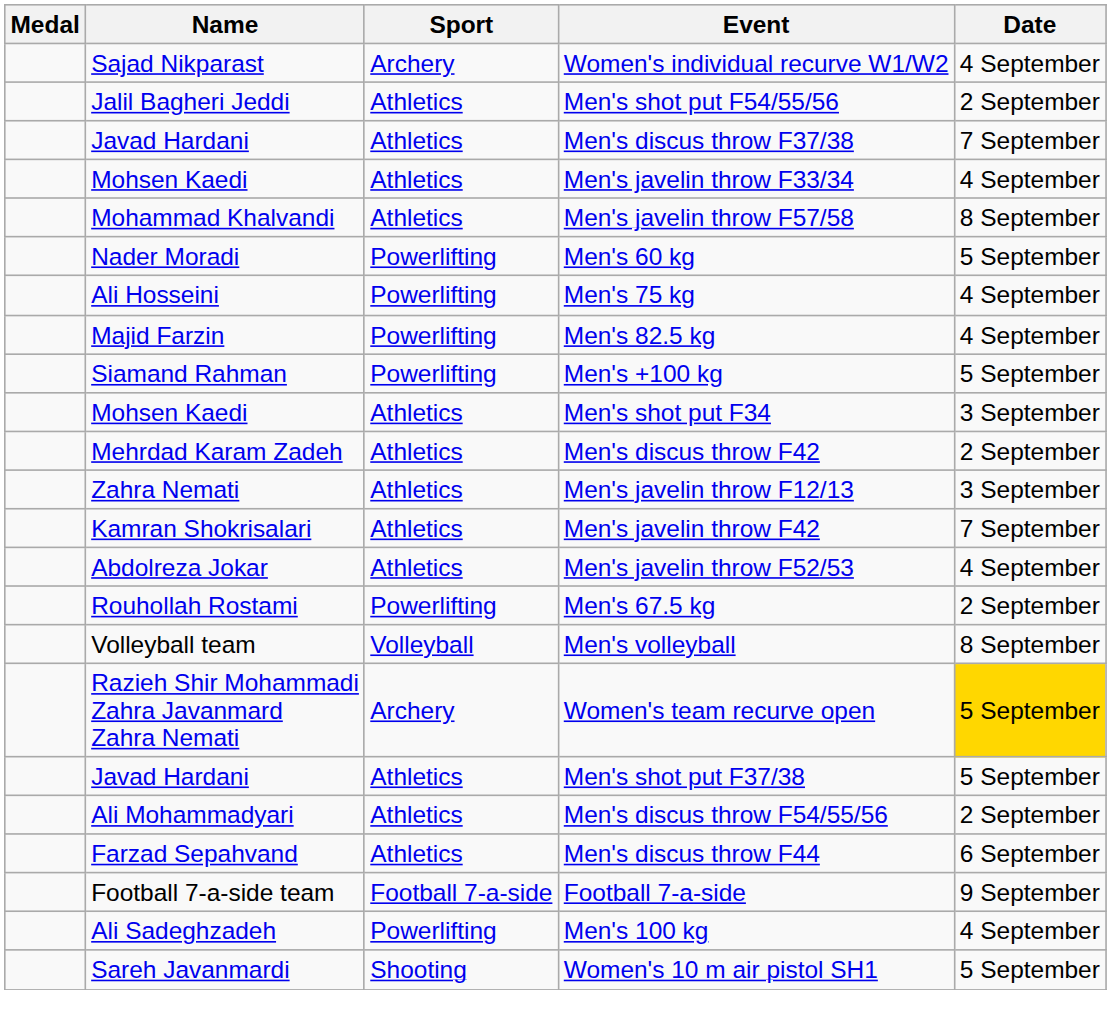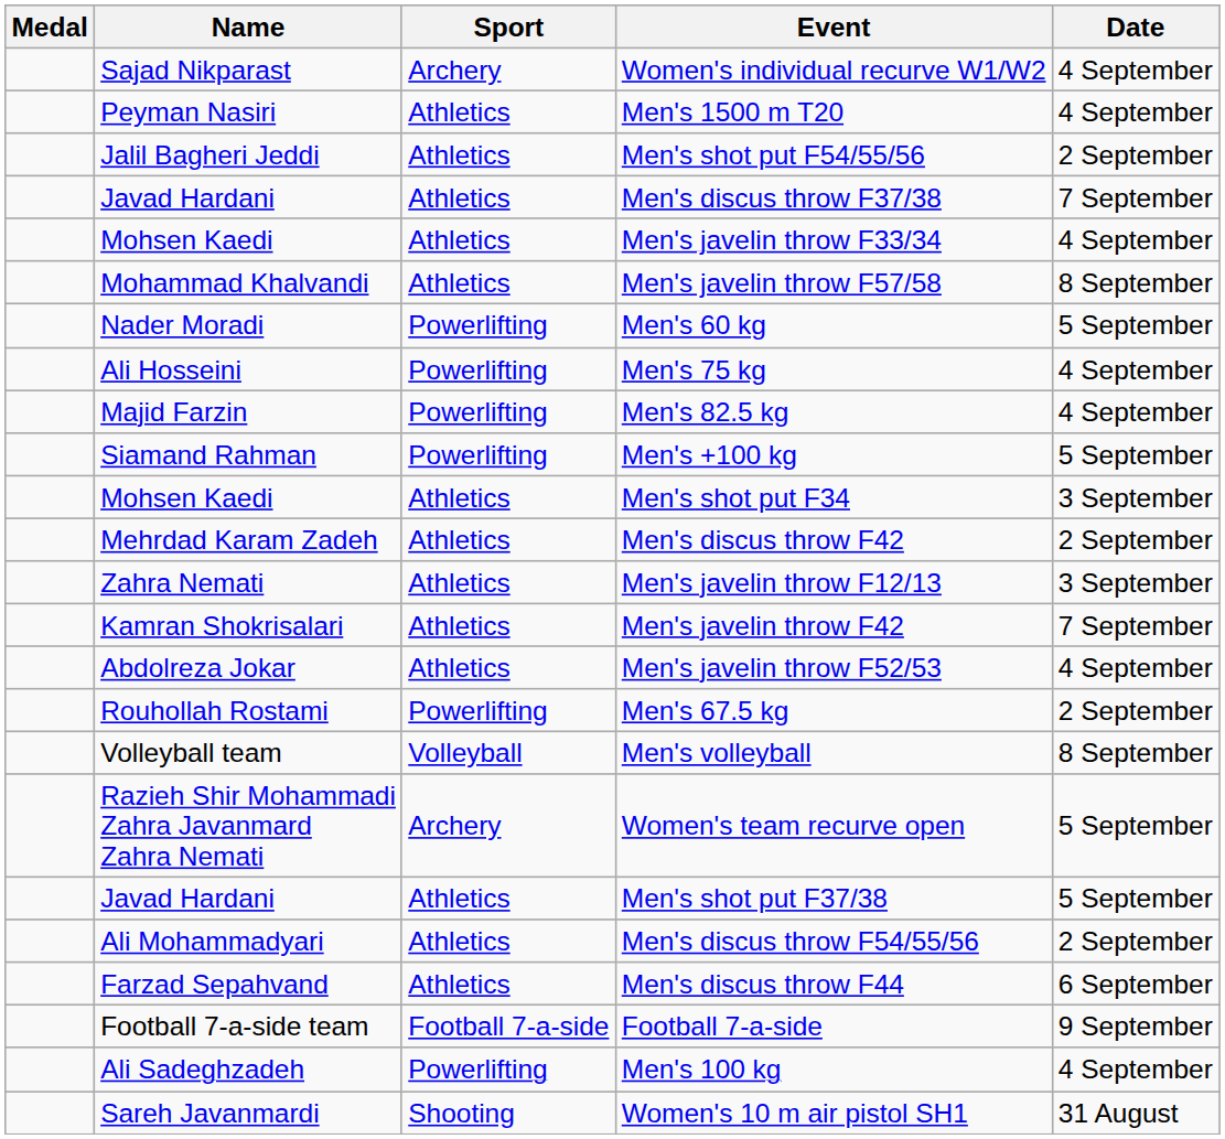 <table class="wikitable sortable" style="font-size:95%">
 <tr>
 <th>Medal</th>
 <th>Name</th>
 <th>Sport</th>
 <th>Event</th>
 <th>Date</th>
 </tr>
 <tr>
 <td></td>
 <td><a href='#'>Sajad Nikparast</a></td>
 <td><a href='#'>Archery</a></td>
 <td><a href='#'>Women's individual recurve W1/W2</a></td>
+<td>4 September</td>
+</tr>
+<tr>
+<td></td>
+<td><a href='#'>Peyman Nasiri</a></td>
+<td><a href='#'>Athletics</a></td>
+<td><a href='#'>Men's 1500 m T20</a></td>
 <td>4 September</td>
 </tr>
 <tr>
 <td></td>
 <td><a href='#'>Jalil Bagheri Jeddi</a></td>
 <td><a href='#'>Athletics</a></td>
 <td><a href='#'>Men's shot put F54/55/56</a></td>
 <td>2 September</td>
 </tr>
 <tr>
 <td></td>
 <td><a href='#'>Javad Hardani</a></td>
 <td><a href='#'>Athletics</a></td>
 <td><a href='#'>Men's discus throw F37/38</a></td>
 <td>7 September</td>
 </tr>
 <tr>
 <td></td>
 <td><a href='#'>Mohsen Kaedi</a></td>
 <td><a href='#'>Athletics</a></td>
 <td><a href='#'>Men's javelin throw F33/34</a></td>
 <td>4 September</td>
 </tr>
 <tr>
 <td></td>
 <td><a href='#'>Mohammad Khalvandi</a></td>
 <td><a href='#'>Athletics</a></td>
 <td><a href='#'>Men's javelin throw F57/58</a></td>
 <td>8 September</td>
 </tr>
 <tr>
 <td></td>
 <td><a href='#'>Nader Moradi</a></td>
 <td><a href='#'>Powerlifting</a></td>
 <td><a href='#'>Men's 60 kg</a></td>
 <td>5 September</td>
 </tr>
 <tr>
 <td></td>
 <td><a href='#'>Ali Hosseini</a></td>
 <td><a href='#'>Powerlifting</a></td>
 <td><a href='#'>Men's 75 kg</a></td>
 <td>4 September</td>
 </tr>
 <tr>
 <td></td>
 <td><a href='#'>Majid Farzin</a></td>
 <td><a href='#'>Powerlifting</a></td>
 <td><a href='#'>Men's 82.5 kg</a></td>
 <td>4 September</td>
 </tr>
 <tr>
 <td></td>
 <td><a href='#'>Siamand Rahman</a></td>
 <td><a href='#'>Powerlifting</a></td>
 <td><a href='#'>Men's +100 kg</a></td>
 <td>5 September</td>
 </tr>
 <tr>
 <td></td>
 <td><a href='#'>Mohsen Kaedi</a></td>
 <td><a href='#'>Athletics</a></td>
 <td><a href='#'>Men's shot put F34</a></td>
 <td>3 September</td>
 </tr>
 <tr>
 <td></td>
 <td><a href='#'>Mehrdad Karam Zadeh</a></td>
 <td><a href='#'>Athletics</a></td>
 <td><a href='#'>Men's discus throw F42</a></td>
 <td>2 September</td>
 </tr>
 <tr>
 <td></td>
 <td><a href='#'>Zahra Nemati</a></td>
 <td><a href='#'>Athletics</a></td>
 <td><a href='#'>Men's javelin throw F12/13</a></td>
 <td>3 September</td>
 </tr>
 <tr>
 <td></td>
 <td><a href='#'>Kamran Shokrisalari</a></td>
 <td><a href='#'>Athletics</a></td>
 <td><a href='#'>Men's javelin throw F42</a></td>
 <td>7 September</td>
 </tr>
 <tr>
 <td></td>
 <td><a href='#'>Abdolreza Jokar</a></td>
 <td><a href='#'>Athletics</a></td>
 <td><a href='#'>Men's javelin throw F52/53</a></td>
 <td>4 September</td>
 </tr>
 <tr>
 <td></td>
 <td><a href='#'>Rouhollah Rostami</a></td>
 <td><a href='#'>Powerlifting</a></td>
 <td><a href='#'>Men's 67.5 kg</a></td>
 <td>2 September</td>
 </tr>
 <tr>
 <td></td>
 <td>Volleyball team<br></td>
 <td><a href='#'>Volleyball</a></td>
 <td><a href='#'>Men's volleyball</a></td>
 <td>8 September</td>
 </tr>
 <tr>
 <td></td>
 <td><a href='#'>Razieh Shir Mohammadi</a><br><a href='#'>Zahra Javanmard</a><br><a href='#'>Zahra Nemati</a></td>
 <td><a href='#'>Archery</a></td>
 <td><a href='#'>Women's team recurve open</a></td>
-<td style="background: gold;">5 September</td>
+<td>5 September</td>
 </tr>
 <tr>
 <td></td>
 <td><a href='#'>Javad Hardani</a></td>
 <td><a href='#'>Athletics</a></td>
 <td><a href='#'>Men's shot put F37/38</a></td>
 <td>5 September</td>
 </tr>
 <tr>
 <td></td>
 <td><a href='#'>Ali Mohammadyari</a></td>
 <td><a href='#'>Athletics</a></td>
 <td><a href='#'>Men's discus throw F54/55/56</a></td>
 <td>2 September</td>
 </tr>
 <tr>
 <td></td>
 <td><a href='#'>Farzad Sepahvand</a></td>
 <td><a href='#'>Athletics</a></td>
 <td><a href='#'>Men's discus throw F44</a></td>
 <td>6 September</td>
 </tr>
 <tr>
 <td></td>
 <td>Football 7-a-side team<br></td>
 <td><a href='#'>Football 7-a-side</a></td>
 <td><a href='#'>Football 7-a-side</a></td>
 <td>9 September</td>
 </tr>
 <tr>
 <td></td>
 <td><a href='#'>Ali Sadeghzadeh</a></td>
 <td><a href='#'>Powerlifting</a></td>
 <td><a href='#'>Men's 100 kg</a></td>
 <td>4 September</td>
 </tr>
 <tr>
 <td></td>
 <td><a href='#'>Sareh Javanmardi</a></td>
 <td><a href='#'>Shooting</a></td>
 <td><a href='#'>Women's 10 m air pistol SH1</a></td>
-<td>5 September</td>
+<td>31 August</td>
 </tr>
 <tr>
 </tr>
 </table>
